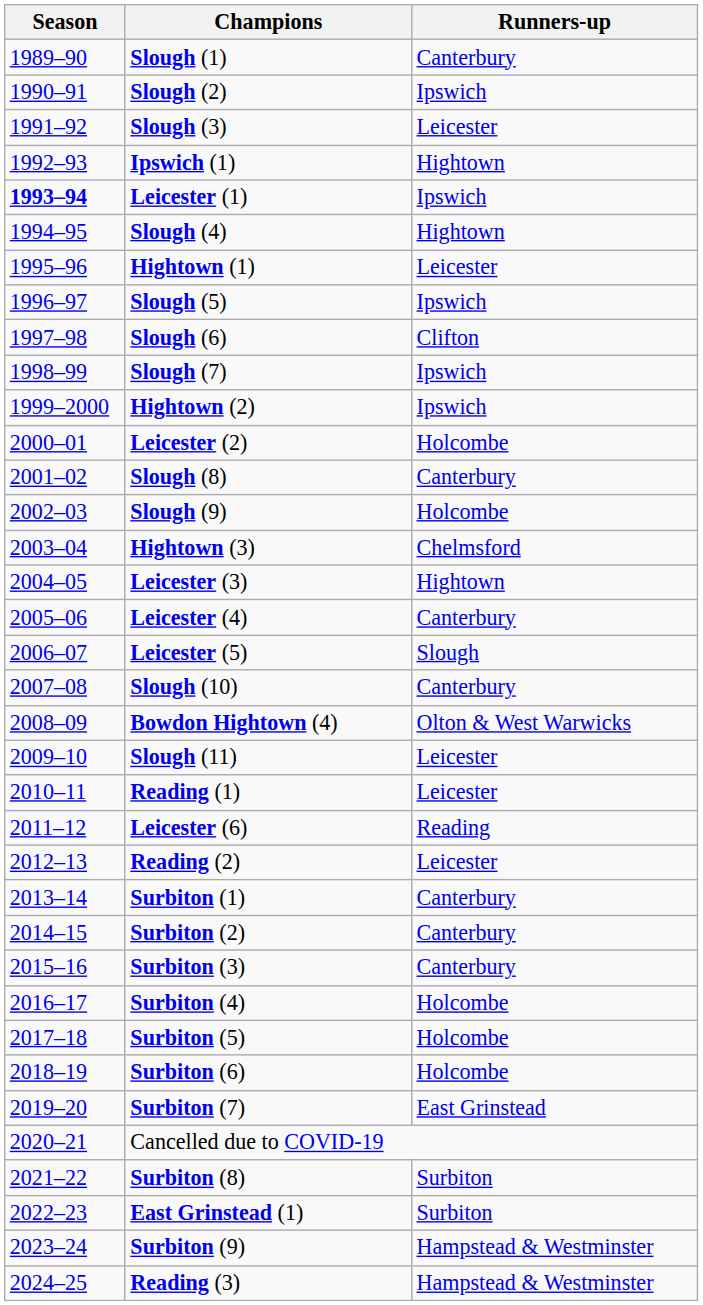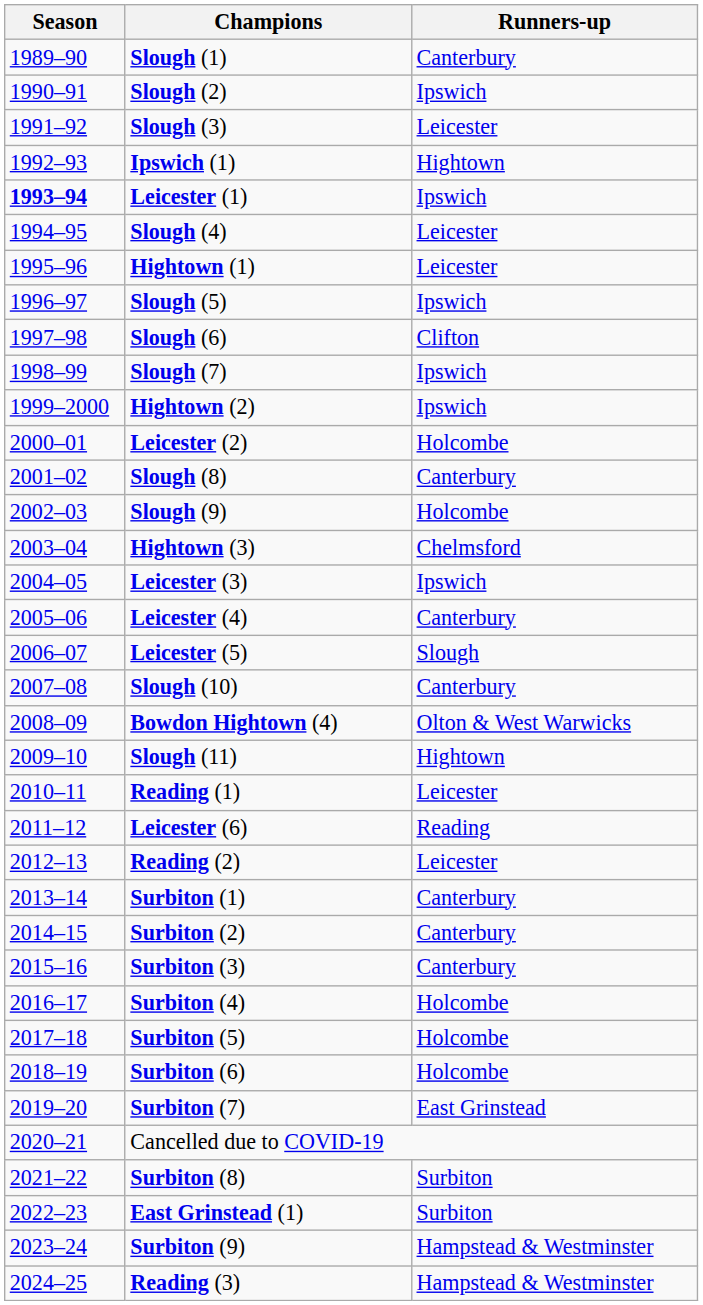 <table class="wikitable sortable">
 <tr>
 <th width=80>Season</th>
 <th width=200>Champions</th>
 <th width=200>Runners-up</th>
 </tr>
 <tr>
 <td><a href='#'>1989–90</a></td>
 <td><strong><a href='#'>Slough</a></strong> (1)</td>
 <td><a href='#'>Canterbury</a></td>
 </tr>
 <tr>
 <td><a href='#'>1990–91</a></td>
 <td><strong><a href='#'>Slough</a></strong> (2)</td>
 <td><a href='#'>Ipswich</a></td>
 </tr>
 <tr>
 <td><a href='#'>1991–92</a></td>
 <td><strong><a href='#'>Slough</a></strong> (3)</td>
 <td><a href='#'>Leicester</a></td>
 </tr>
 <tr>
 <td><a href='#'>1992–93</a></td>
 <td><strong><a href='#'>Ipswich</a></strong> (1)</td>
 <td><a href='#'>Hightown</a></td>
 </tr>
 <tr>
 <td><strong><a href='#'>1993–94</a></strong></td>
 <td><strong><a href='#'>Leicester</a></strong> (1)</td>
 <td><a href='#'>Ipswich</a></td>
 </tr>
 <tr>
 <td><a href='#'>1994–95</a></td>
 <td><strong><a href='#'>Slough</a></strong> (4)</td>
-<td><a href='#'>Hightown</a></td>
+<td><a href='#'>Leicester</a></td>
 </tr>
 <tr>
 <td><a href='#'>1995–96</a></td>
 <td><strong><a href='#'>Hightown</a></strong> (1)</td>
 <td><a href='#'>Leicester</a></td>
 </tr>
 <tr>
 <td><a href='#'>1996–97</a></td>
 <td><strong><a href='#'>Slough</a></strong> (5)</td>
 <td><a href='#'>Ipswich</a></td>
 </tr>
 <tr>
 <td><a href='#'>1997–98</a></td>
 <td><strong><a href='#'>Slough</a></strong> (6)</td>
 <td><a href='#'>Clifton</a></td>
 </tr>
 <tr>
 <td><a href='#'>1998–99</a></td>
 <td><strong><a href='#'>Slough</a></strong> (7)</td>
 <td><a href='#'>Ipswich</a></td>
 </tr>
 <tr>
 <td><a href='#'>1999–2000</a></td>
 <td><strong><a href='#'>Hightown</a></strong> (2)</td>
 <td><a href='#'>Ipswich</a></td>
 </tr>
 <tr>
 <td><a href='#'>2000–01</a></td>
 <td><strong><a href='#'>Leicester</a></strong> (2)</td>
 <td><a href='#'>Holcombe</a></td>
 </tr>
 <tr>
 <td><a href='#'>2001–02</a></td>
 <td><strong><a href='#'>Slough</a></strong> (8)</td>
 <td><a href='#'>Canterbury</a></td>
 </tr>
 <tr>
 <td><a href='#'>2002–03</a></td>
 <td><strong><a href='#'>Slough</a></strong> (9)</td>
 <td><a href='#'>Holcombe</a></td>
 </tr>
 <tr>
 <td><a href='#'>2003–04</a></td>
 <td><strong><a href='#'>Hightown</a></strong> (3)</td>
 <td><a href='#'>Chelmsford</a></td>
 </tr>
 <tr>
 <td><a href='#'>2004–05</a></td>
 <td><strong><a href='#'>Leicester</a></strong> (3)</td>
-<td><a href='#'>Hightown</a></td>
+<td><a href='#'>Ipswich</a></td>
 </tr>
 <tr>
 <td><a href='#'>2005–06</a></td>
 <td><strong><a href='#'>Leicester</a></strong> (4)</td>
 <td><a href='#'>Canterbury</a></td>
 </tr>
 <tr>
 <td><a href='#'>2006–07</a></td>
 <td><strong><a href='#'>Leicester</a></strong> (5)</td>
 <td><a href='#'>Slough</a></td>
 </tr>
 <tr>
 <td><a href='#'>2007–08</a></td>
 <td><strong><a href='#'>Slough</a></strong> (10)</td>
 <td><a href='#'>Canterbury</a></td>
 </tr>
 <tr>
 <td><a href='#'>2008–09</a></td>
 <td><strong><a href='#'>Bowdon Hightown</a></strong> (4)</td>
 <td><a href='#'>Olton & West Warwicks</a></td>
 </tr>
 <tr>
 <td><a href='#'>2009–10</a></td>
 <td><strong><a href='#'>Slough</a></strong> (11)</td>
-<td><a href='#'>Leicester</a></td>
+<td><a href='#'>Hightown</a></td>
 </tr>
 <tr>
 <td><a href='#'>2010–11</a></td>
 <td><strong><a href='#'>Reading</a></strong> (1)</td>
 <td><a href='#'>Leicester</a></td>
 </tr>
 <tr>
 <td><a href='#'>2011–12</a></td>
 <td><strong><a href='#'>Leicester</a></strong> (6)</td>
 <td><a href='#'>Reading</a></td>
 </tr>
 <tr>
 <td><a href='#'>2012–13</a></td>
 <td><strong><a href='#'>Reading</a></strong> (2)</td>
 <td><a href='#'>Leicester</a></td>
 </tr>
 <tr>
 <td><a href='#'>2013–14</a></td>
 <td><strong><a href='#'>Surbiton</a></strong> (1)</td>
 <td><a href='#'>Canterbury</a></td>
 </tr>
 <tr>
 <td><a href='#'>2014–15</a></td>
 <td><strong><a href='#'>Surbiton</a></strong> (2)</td>
 <td><a href='#'>Canterbury</a></td>
 </tr>
 <tr>
 <td><a href='#'>2015–16</a></td>
 <td><strong><a href='#'>Surbiton</a></strong> (3)</td>
 <td><a href='#'>Canterbury</a></td>
 </tr>
 <tr>
 <td><a href='#'>2016–17</a></td>
 <td><strong><a href='#'>Surbiton</a></strong> (4)</td>
 <td><a href='#'>Holcombe</a></td>
 </tr>
 <tr>
 <td><a href='#'>2017–18</a></td>
 <td><strong><a href='#'>Surbiton</a></strong> (5)</td>
 <td><a href='#'>Holcombe</a></td>
 </tr>
 <tr>
 <td><a href='#'>2018–19</a></td>
 <td><strong><a href='#'>Surbiton</a></strong> (6)</td>
 <td><a href='#'>Holcombe</a></td>
 </tr>
 <tr>
 <td><a href='#'>2019–20</a></td>
 <td><strong><a href='#'>Surbiton</a></strong> (7)</td>
 <td><a href='#'>East Grinstead</a></td>
 </tr>
 <tr>
 <td><a href='#'>2020–21</a></td>
 <td colspan=2>Cancelled due to <a href='#'>COVID-19</a></td>
 </tr>
 <tr>
 <td><a href='#'>2021–22</a></td>
 <td><strong><a href='#'>Surbiton</a></strong> (8)</td>
 <td><a href='#'>Surbiton</a></td>
 </tr>
 <tr>
 <td><a href='#'>2022–23</a></td>
 <td><strong><a href='#'>East Grinstead</a></strong> (1)</td>
 <td><a href='#'>Surbiton</a></td>
 </tr>
 <tr>
 <td><a href='#'>2023–24</a></td>
 <td><strong><a href='#'>Surbiton</a></strong> (9)</td>
 <td><a href='#'>Hampstead & Westminster</a></td>
 </tr>
 <tr>
 <td><a href='#'>2024–25</a></td>
 <td><strong><a href='#'>Reading</a></strong> (3)</td>
 <td><a href='#'>Hampstead & Westminster</a></td>
 </tr>
 </table>
